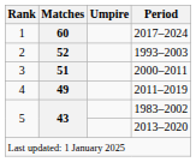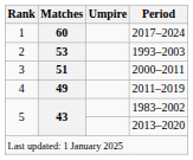 <table class="wikitable sortable">
 <tr>
 <th scope=col>Rank</th>
 <th scope=col>Matches</th>
 <th scope=col>Umpire</th>
 <th scope=col>Period</th>
 </tr>
 <tr>
 <td align="center">1</td>
 <th scope="row" style="text-align:center;">60</th>
 <td></td>
 <td>2017–2024</td>
 </tr>
 <tr>
 <td align="center">2</td>
-<th scope="row" style="text-align:center;">52</th>
+<th scope="row" style="text-align:center;">53</th>
 <td></td>
 <td>1993–2003</td>
 </tr>
 <tr>
 <td align="center">3</td>
 <th scope="row" style="text-align:center;">51</th>
 <td></td>
 <td>2000–2011</td>
 </tr>
 <tr>
 <td align="center">4</td>
 <th scope="row" style="text-align:center;">49</th>
 <td></td>
 <td>2011–2019</td>
 </tr>
 <tr>
 <td align=center rowspan=2>5</td>
 <th scope=row style=text-align:center; rowspan=2>43</th>
 <td></td>
 <td>1983–2002</td>
 </tr>
 <tr>
 <td></td>
 <td>2013–2020</td>
 </tr>
 <tr class="sortbottom">
 <td colspan="4"><small>Last updated: 1 January 2025</small></td>
 </tr>
 </table>
